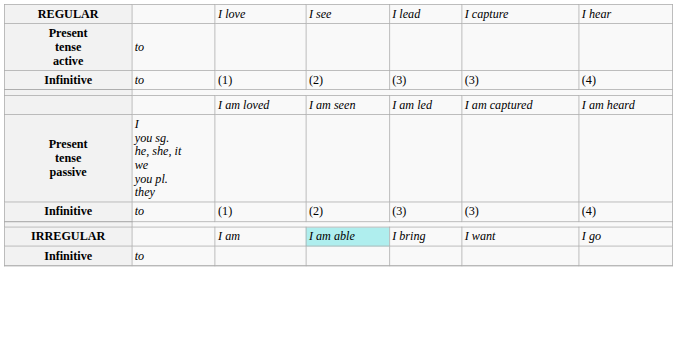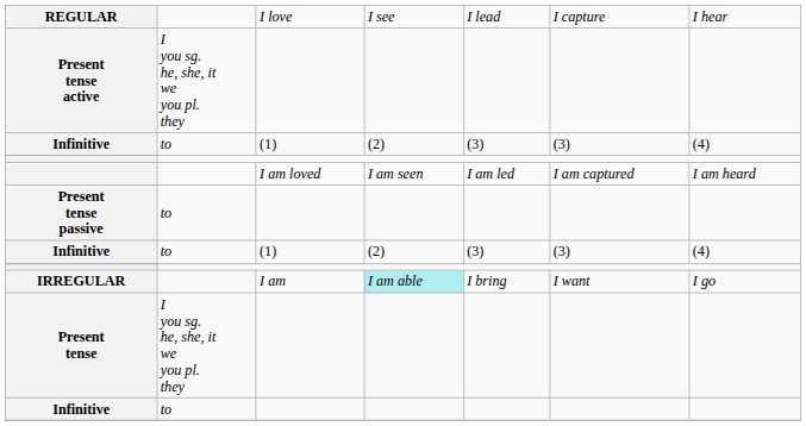 <table class="wikitable" style="width: 55em;">
 <tr>
 <th>REGULAR</th>
 <td></td>
 <td><em>I love</em></td>
 <td><em>I see</em></td>
 <td><em>I lead</em></td>
 <td><em>I capture</em></td>
 <td><em>I hear</em></td>
 </tr>
 <tr>
 <th>Present<br>tense<br>active</th>
-<td><em>to</em></td>
+<td><em>I<br>you sg.<br>he, she, it<br>we<br>you pl.<br>they</em></td>
 <td><strong></strong></td>
 <td><strong></strong></td>
 <td><strong></strong></td>
 <td><strong></strong></td>
 <td><strong></strong></td>
 </tr>
 <tr>
 <th>Infinitive</th>
 <td><em>to</em></td>
 <td><strong></strong> (1)</td>
 <td><strong></strong> (2)</td>
 <td><strong></strong> (3)</td>
 <td><strong></strong> (3)</td>
 <td><strong></strong> (4)</td>
 </tr>
 <tr>
 </tr>
 <tr>
 <th></th>
 </tr>
 <tr>
 <th></th>
 <td></td>
 <td><em>I am loved</em></td>
 <td><em>I am seen</em></td>
 <td><em>I am led</em></td>
 <td><em>I am captured</em></td>
 <td><em>I am heard</em></td>
 </tr>
 <tr>
 <th>Present<br>tense<br>passive</th>
-<td><em>I<br>you sg.<br>he, she, it<br>we<br>you pl.<br>they</em></td>
+<td><em>to</em></td>
 <td><strong></strong></td>
 <td><strong></strong></td>
 <td><strong></strong></td>
 <td><strong></strong></td>
 <td><strong></strong></td>
 </tr>
 <tr>
 <th>Infinitive</th>
 <td><em>to</em></td>
 <td><strong></strong> (1)</td>
 <td><strong></strong> (2)</td>
 <td><strong></strong> (3)</td>
 <td><strong></strong> (3)</td>
 <td><strong></strong> (4)</td>
 </tr>
 <tr>
 </tr>
 <tr>
 <th></th>
 </tr>
 <tr>
 <th>IRREGULAR</th>
 <td></td>
 <td><em>I am</em></td>
 <td style="background: paleturquoise;"><em>I am able</em></td>
 <td><em>I bring</em></td>
 <td><em>I want</em></td>
 <td><em>I go</em></td>
 </tr>
 <tr>
+<th>Present<br>tense</th>
+<td><em>I<br>you sg.<br>he, she, it<br>we<br>you pl.<br>they</em></td>
+<td><strong></strong></td>
+<td><strong></strong></td>
+<td><strong></strong></td>
+<td><strong></strong></td>
+<td><strong></strong></td>
+</tr>
+<tr>
 <th>Infinitive</th>
 <td><em>to</em></td>
 <td><strong></strong></td>
 <td><strong></strong></td>
 <td><strong></strong></td>
 <td><strong></strong></td>
 <td><strong></strong></td>
 </tr>
 <tr>
 </tr>
 </table>
